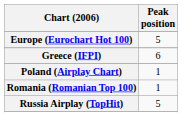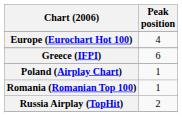 <table class="wikitable sortable plainrowheaders" style="text-align:center">
 <tr>
 <th>Chart (2006)</th>
 <th>Peak<br>position</th>
 </tr>
 <tr>
 </tr>
 <tr>
 </tr>
 <tr>
 </tr>
 <tr>
 </tr>
 <tr>
 </tr>
 <tr>
 </tr>
 <tr>
 </tr>
 <tr>
 </tr>
 <tr>
 <th scope="row">Europe (<a href='#'>Eurochart Hot 100</a>)</th>
-<td>5</td>
+<td>4</td>
 </tr>
 <tr>
 </tr>
 <tr>
 </tr>
 <tr>
 </tr>
 <tr>
 <th scope="row">Greece (<a href='#'>IFPI</a>)</th>
 <td>6</td>
 </tr>
 <tr>
 </tr>
 <tr>
 </tr>
 <tr>
 </tr>
 <tr>
 </tr>
 <tr>
 </tr>
 <tr>
 </tr>
 <tr>
 <th scope="row">Poland (<a href='#'>Airplay Chart</a>)</th>
 <td>1</td>
 </tr>
 <tr>
 <th scope="row">Romania (<a href='#'>Romanian Top 100</a>)</th>
 <td>1</td>
 </tr>
 <tr>
 <th scope="row">Russia Airplay (<a href='#'>TopHit</a>)</th>
-<td>5</td>
+<td>2</td>
 </tr>
 <tr>
 </tr>
 <tr>
 </tr>
 <tr>
 </tr>
 <tr>
 </tr>
 <tr>
 </tr>
 <tr>
 </tr>
 <tr>
 </tr>
 <tr>
 </tr>
 <tr>
 </tr>
 <tr>
 </tr>
 </table>
